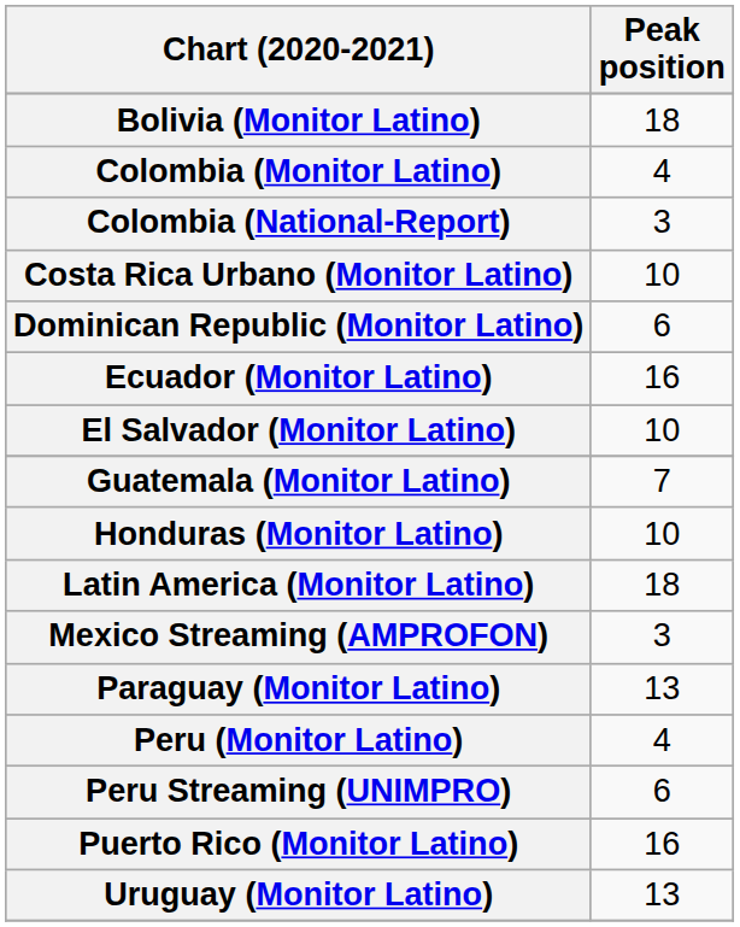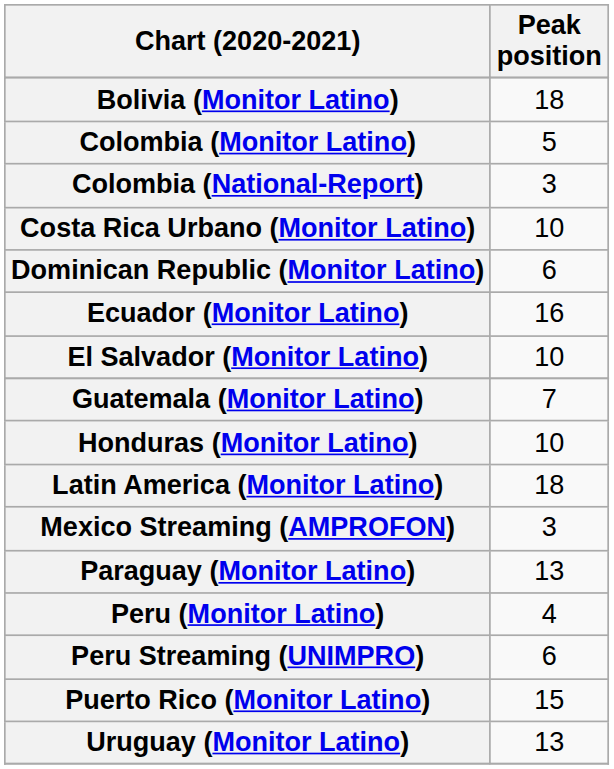 <table class="wikitable sortable plainrowheaders" style="text-align:center">
 <tr>
 <th scope="col">Chart (2020-2021)</th>
 <th scope="col">Peak<br>position</th>
 </tr>
 <tr>
 </tr>
 <tr>
 <th scope="row">Bolivia (<a href='#'>Monitor Latino</a>)</th>
 <td>18</td>
 </tr>
 <tr>
 <th scope="row">Colombia (<a href='#'>Monitor Latino</a>)</th>
-<td>4</td>
+<td>5</td>
 </tr>
 <tr>
 <th scope="row">Colombia (<a href='#'>National-Report</a>)</th>
 <td>3</td>
 </tr>
 <tr>
 <th scope="row">Costa Rica Urbano (<a href='#'>Monitor Latino</a>)</th>
 <td>10</td>
 </tr>
 <tr>
 <th scope="row">Dominican Republic (<a href='#'>Monitor Latino</a>)</th>
 <td>6</td>
 </tr>
 <tr>
 <th scope="row">Ecuador (<a href='#'>Monitor Latino</a>)</th>
 <td>16</td>
 </tr>
 <tr>
 <th scope="row">El Salvador (<a href='#'>Monitor Latino</a>)</th>
 <td>10</td>
 </tr>
 <tr>
 </tr>
 <tr>
 <th scope="row">Guatemala (<a href='#'>Monitor Latino</a>)</th>
 <td>7</td>
 </tr>
 <tr>
 <th scope="row">Honduras (<a href='#'>Monitor Latino</a>)</th>
 <td>10</td>
 </tr>
 <tr>
 <th scope="row">Latin America (<a href='#'>Monitor Latino</a>)</th>
 <td>18</td>
 </tr>
 <tr>
 <th scope="row">Mexico Streaming (<a href='#'>AMPROFON</a>)</th>
 <td>3</td>
 </tr>
 <tr>
 <th scope="row">Paraguay (<a href='#'>Monitor Latino</a>)</th>
 <td>13</td>
 </tr>
 <tr>
 <th scope="row">Peru (<a href='#'>Monitor Latino</a>)</th>
 <td>4</td>
 </tr>
 <tr>
 <th scope="row">Peru Streaming (<a href='#'>UNIMPRO</a>)</th>
 <td>6</td>
 </tr>
 <tr>
 <th scope="row">Puerto Rico (<a href='#'>Monitor Latino</a>)</th>
-<td>16</td>
+<td>15</td>
 </tr>
 <tr>
 <th scope="row">Uruguay (<a href='#'>Monitor Latino</a>)</th>
 <td>13</td>
 </tr>
 <tr>
 </tr>
 <tr>
 </tr>
 <tr>
 </tr>
 <tr>
 </tr>
 <tr>
 </tr>
 </table>
